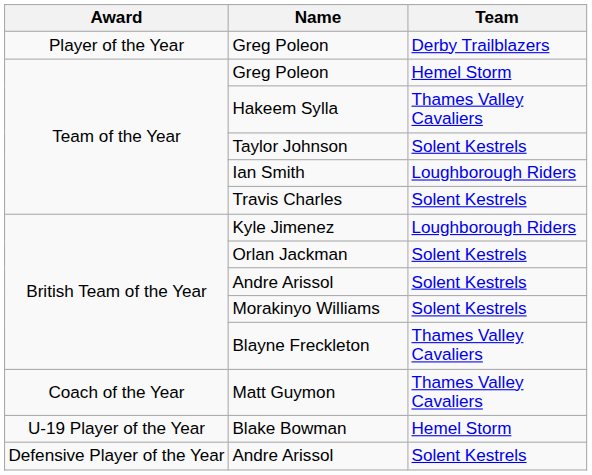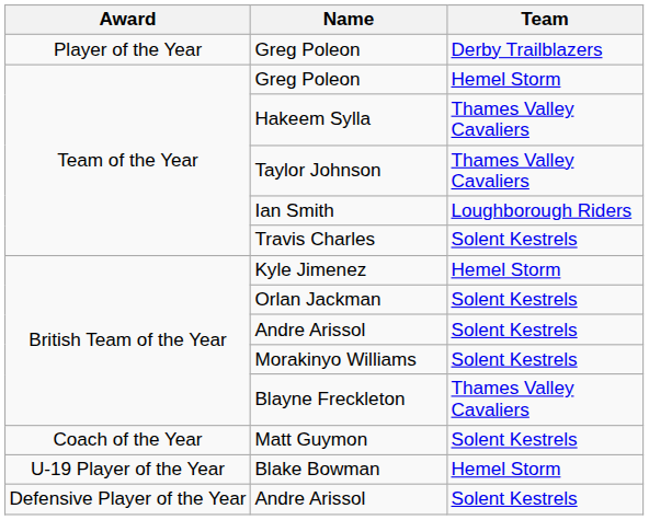 <table class="wikitable" style="text-align:center">
 <tr>
 <th>Award </th>
 <th scope="col" style="width: 160px;">Name</th>
 <th scope="col" style="width: 160px;">Team</th>
 </tr>
 <tr>
 <td>Player of the Year</td>
 <td align="left"> Greg Poleon</td>
 <td align="left"><a href='#'>Derby Trailblazers</a></td>
 </tr>
 <tr>
 <td rowspan="5">Team of the Year</td>
 <td align="left"> Greg Poleon</td>
 <td align="left"><a href='#'>Hemel Storm</a></td>
 </tr>
 <tr>
 <td align="left"> Hakeem Sylla</td>
 <td align="left"><a href='#'>Thames Valley Cavaliers</a></td>
 </tr>
 <tr>
 <td align="left"> Taylor Johnson</td>
-<td align="left"><a href='#'>Solent Kestrels</a></td>
+<td align="left"><a href='#'>Thames Valley Cavaliers</a></td>
 </tr>
 <tr>
 <td align="left"> Ian Smith</td>
 <td align="left"><a href='#'>Loughborough Riders</a></td>
 </tr>
 <tr>
 <td align="left"> Travis Charles</td>
 <td align="left"><a href='#'>Solent Kestrels</a></td>
 </tr>
 <tr>
 <td rowspan="5">British Team of the Year</td>
 <td align="left"> Kyle Jimenez</td>
-<td align="left"><a href='#'>Loughborough Riders</a></td>
+<td align="left"><a href='#'>Hemel Storm</a></td>
 </tr>
 <tr>
 <td align="left"> Orlan Jackman</td>
 <td align="left"><a href='#'>Solent Kestrels</a></td>
 </tr>
 <tr>
 <td align="left"> Andre Arissol</td>
 <td align="left"><a href='#'>Solent Kestrels</a></td>
 </tr>
 <tr>
 <td align="left"> Morakinyo Williams</td>
 <td align="left"><a href='#'>Solent Kestrels</a></td>
 </tr>
 <tr>
 <td align="left"> Blayne Freckleton</td>
 <td align="left"><a href='#'>Thames Valley Cavaliers</a></td>
 </tr>
 <tr>
 <td>Coach of the Year</td>
 <td align="left"> Matt Guymon</td>
-<td align="left"><a href='#'>Thames Valley Cavaliers</a></td>
+<td align="left"><a href='#'>Solent Kestrels</a></td>
 </tr>
 <tr>
 <td>U-19 Player of the Year</td>
 <td align="left"> Blake Bowman</td>
 <td align="left"><a href='#'>Hemel Storm</a></td>
 </tr>
 <tr>
 <td>Defensive Player of the Year</td>
 <td align="left"> Andre Arissol</td>
 <td align="left"><a href='#'>Solent Kestrels</a></td>
 </tr>
 </table>
